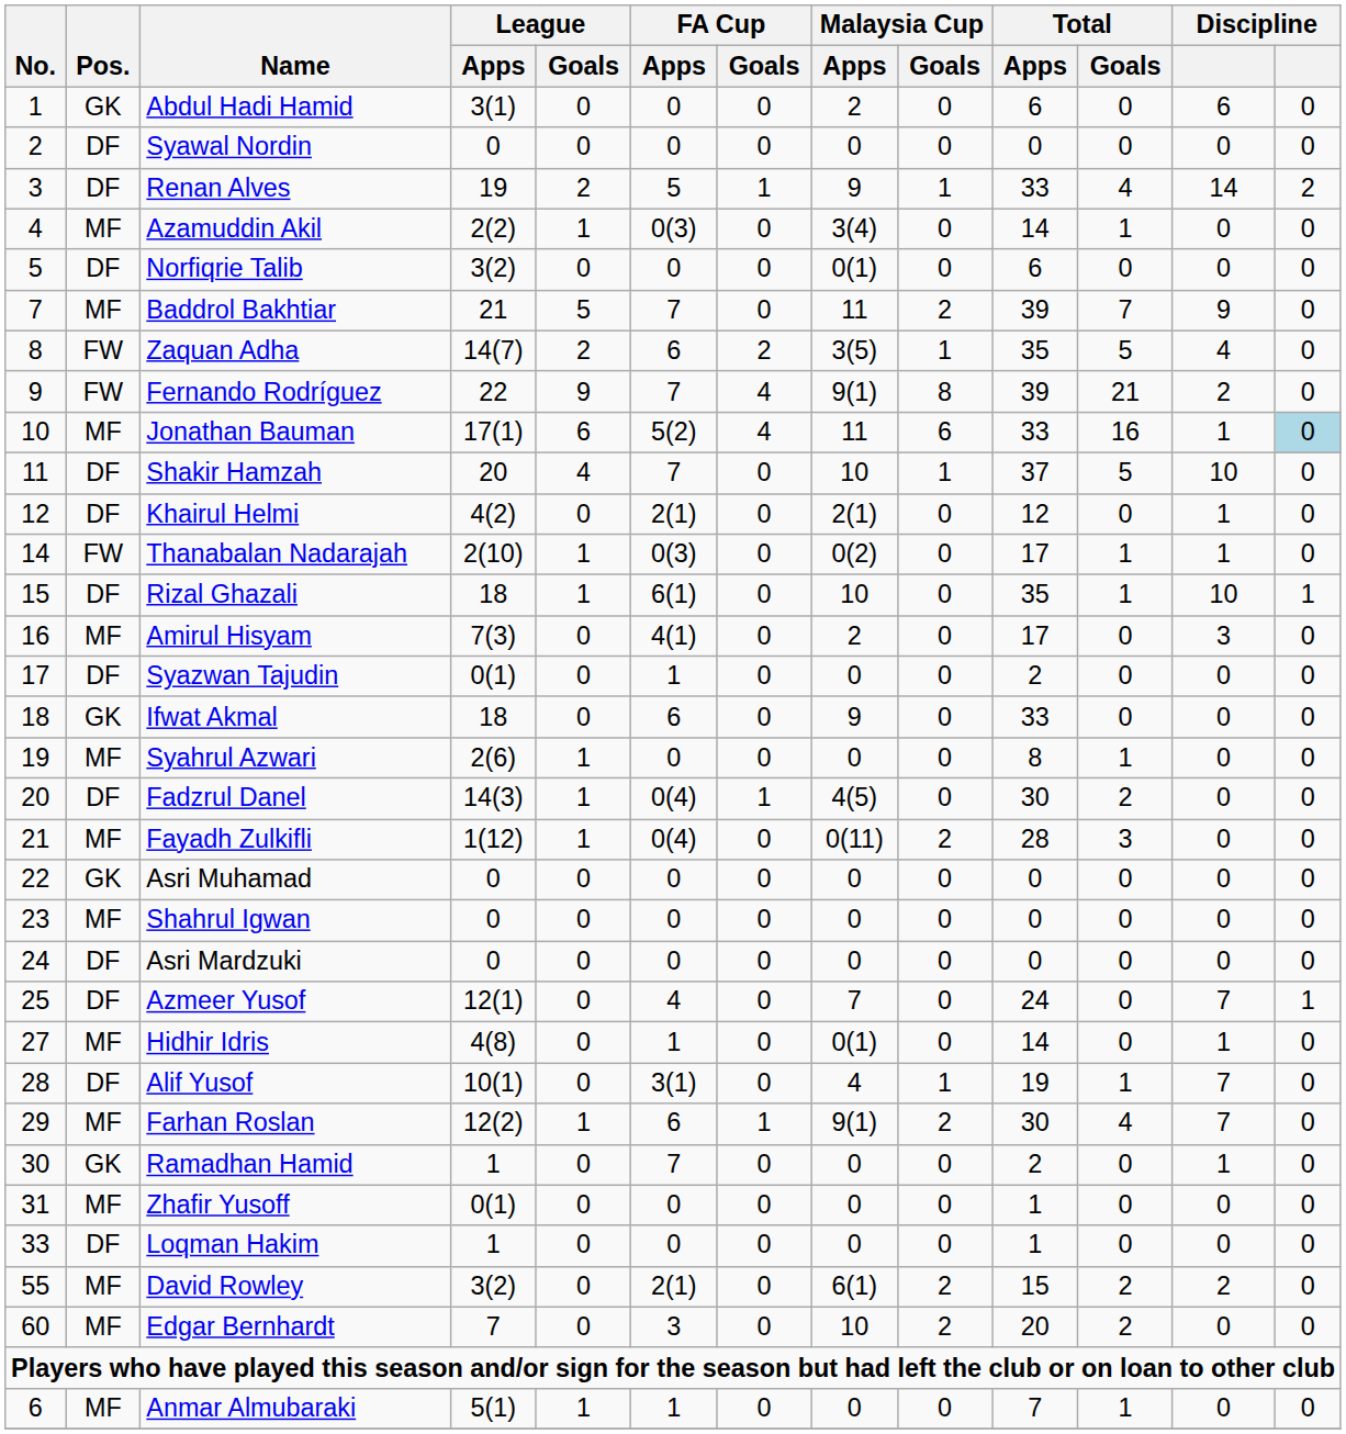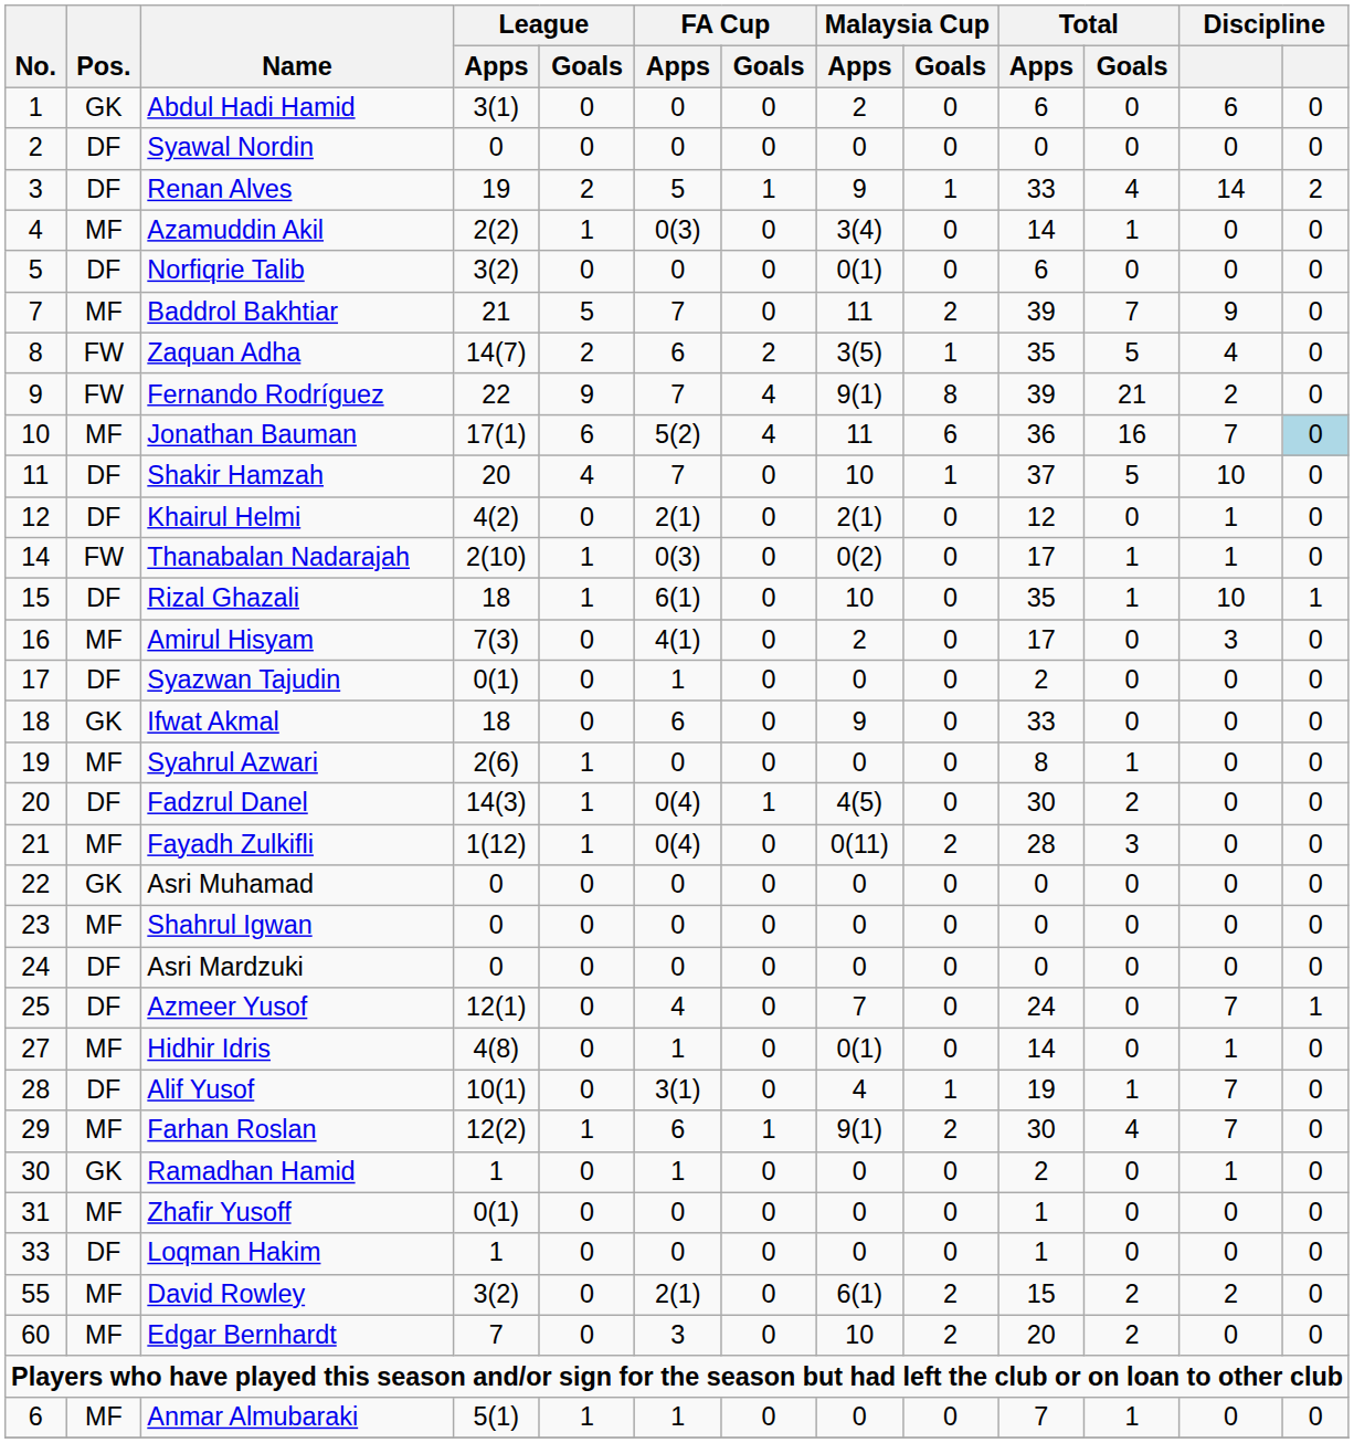 <table class="wikitable" style="text-align:center">
 <tr>
 <th rowspan="2" valign="bottom">No.</th>
 <th rowspan="2" valign="bottom">Pos.</th>
 <th rowspan="2" valign="bottom">Name</th>
 <th colspan="2" width="85">League</th>
 <th colspan="2" width="85">FA Cup</th>
 <th colspan="2" width="85">Malaysia Cup</th>
 <th colspan="2" width="85">Total</th>
 <th colspan="2" width="85">Discipline</th>
 </tr>
 <tr>
 <th>Apps</th>
 <th>Goals</th>
 <th>Apps</th>
 <th>Goals</th>
 <th>Apps</th>
 <th>Goals</th>
 <th>Apps</th>
 <th>Goals</th>
 <th></th>
 <th></th>
 </tr>
 <tr>
 <td>1</td>
 <td>GK</td>
 <td align="left"> <a href='#'>Abdul Hadi Hamid</a></td>
 <td>3(1)</td>
 <td>0</td>
 <td>0</td>
 <td>0</td>
 <td>2</td>
 <td>0</td>
 <td>6</td>
 <td>0</td>
 <td>6</td>
 <td>0</td>
 </tr>
 <tr>
 <td>2</td>
 <td>DF</td>
 <td align="left"> <a href='#'>Syawal Nordin</a></td>
 <td>0</td>
 <td>0</td>
 <td>0</td>
 <td>0</td>
 <td>0</td>
 <td>0</td>
 <td>0</td>
 <td>0</td>
 <td>0</td>
 <td>0</td>
 </tr>
 <tr>
 <td>3</td>
 <td>DF</td>
 <td align="left"> <a href='#'>Renan Alves</a></td>
 <td>19</td>
 <td>2</td>
 <td>5</td>
 <td>1</td>
 <td>9</td>
 <td>1</td>
 <td>33</td>
 <td>4</td>
 <td>14</td>
 <td>2</td>
 </tr>
 <tr>
 <td>4</td>
 <td>MF</td>
 <td align="left"> <a href='#'>Azamuddin Akil</a></td>
 <td>2(2)</td>
 <td>1</td>
 <td>0(3)</td>
 <td>0</td>
 <td>3(4)</td>
 <td>0</td>
 <td>14</td>
 <td>1</td>
 <td>0</td>
 <td>0</td>
 </tr>
 <tr>
 <td>5</td>
 <td>DF</td>
 <td align="left"> <a href='#'>Norfiqrie Talib</a></td>
 <td>3(2)</td>
 <td>0</td>
 <td>0</td>
 <td>0</td>
 <td>0(1)</td>
 <td>0</td>
 <td>6</td>
 <td>0</td>
 <td>0</td>
 <td>0</td>
 </tr>
 <tr>
 <td>7</td>
 <td>MF</td>
 <td align="left"> <a href='#'>Baddrol Bakhtiar</a></td>
 <td>21</td>
 <td>5</td>
 <td>7</td>
 <td>0</td>
 <td>11</td>
 <td>2</td>
 <td>39</td>
 <td>7</td>
 <td>9</td>
 <td>0</td>
 </tr>
 <tr>
 <td>8</td>
 <td>FW</td>
 <td align="left"> <a href='#'>Zaquan Adha</a></td>
 <td>14(7)</td>
 <td>2</td>
 <td>6</td>
 <td>2</td>
 <td>3(5)</td>
 <td>1</td>
 <td>35</td>
 <td>5</td>
 <td>4</td>
 <td>0</td>
 </tr>
 <tr>
 <td>9</td>
 <td>FW</td>
 <td align="left"> <a href='#'>Fernando Rodríguez</a></td>
 <td>22</td>
 <td>9</td>
 <td>7</td>
 <td>4</td>
 <td>9(1)</td>
 <td>8</td>
 <td>39</td>
 <td>21</td>
 <td>2</td>
 <td>0</td>
 </tr>
 <tr>
 <td>10</td>
 <td>MF</td>
 <td align="left"> <a href='#'>Jonathan Bauman</a></td>
 <td>17(1)</td>
 <td>6</td>
 <td>5(2)</td>
 <td>4</td>
 <td>11</td>
 <td>6</td>
-<td>33</td>
+<td>36</td>
 <td>16</td>
-<td>1</td>
+<td>7</td>
 <td style="background: lightblue;">0</td>
 </tr>
 <tr>
 <td>11</td>
 <td>DF</td>
 <td align="left"> <a href='#'>Shakir Hamzah</a></td>
 <td>20</td>
 <td>4</td>
 <td>7</td>
 <td>0</td>
 <td>10</td>
 <td>1</td>
 <td>37</td>
 <td>5</td>
 <td>10</td>
 <td>0</td>
 </tr>
 <tr>
 <td>12</td>
 <td>DF</td>
 <td align="left"> <a href='#'>Khairul Helmi</a></td>
 <td>4(2)</td>
 <td>0</td>
 <td>2(1)</td>
 <td>0</td>
 <td>2(1)</td>
 <td>0</td>
 <td>12</td>
 <td>0</td>
 <td>1</td>
 <td>0</td>
 </tr>
 <tr>
 <td>14</td>
 <td>FW</td>
 <td align="left"> <a href='#'>Thanabalan Nadarajah</a></td>
 <td>2(10)</td>
 <td>1</td>
 <td>0(3)</td>
 <td>0</td>
 <td>0(2)</td>
 <td>0</td>
 <td>17</td>
 <td>1</td>
 <td>1</td>
 <td>0</td>
 </tr>
 <tr>
 <td>15</td>
 <td>DF</td>
 <td align="left"> <a href='#'>Rizal Ghazali</a></td>
 <td>18</td>
 <td>1</td>
 <td>6(1)</td>
 <td>0</td>
 <td>10</td>
 <td>0</td>
 <td>35</td>
 <td>1</td>
 <td>10</td>
 <td>1</td>
 </tr>
 <tr>
 <td>16</td>
 <td>MF</td>
 <td align="left"> <a href='#'>Amirul Hisyam</a></td>
 <td>7(3)</td>
 <td>0</td>
 <td>4(1)</td>
 <td>0</td>
 <td>2</td>
 <td>0</td>
 <td>17</td>
 <td>0</td>
 <td>3</td>
 <td>0</td>
 </tr>
 <tr>
 <td>17</td>
 <td>DF</td>
 <td align="left"> <a href='#'>Syazwan Tajudin</a></td>
 <td>0(1)</td>
 <td>0</td>
 <td>1</td>
 <td>0</td>
 <td>0</td>
 <td>0</td>
 <td>2</td>
 <td>0</td>
 <td>0</td>
 <td>0</td>
 </tr>
 <tr>
 <td>18</td>
 <td>GK</td>
 <td align="left"> <a href='#'>Ifwat Akmal</a></td>
 <td>18</td>
 <td>0</td>
 <td>6</td>
 <td>0</td>
 <td>9</td>
 <td>0</td>
 <td>33</td>
 <td>0</td>
 <td>0</td>
 <td>0</td>
 </tr>
 <tr>
 <td>19</td>
 <td>MF</td>
 <td align="left"> <a href='#'>Syahrul Azwari</a></td>
 <td>2(6)</td>
 <td>1</td>
 <td>0</td>
 <td>0</td>
 <td>0</td>
 <td>0</td>
 <td>8</td>
 <td>1</td>
 <td>0</td>
 <td>0</td>
 </tr>
 <tr>
 <td>20</td>
 <td>DF</td>
 <td align="left"> <a href='#'>Fadzrul Danel</a></td>
 <td>14(3)</td>
 <td>1</td>
 <td>0(4)</td>
 <td>1</td>
 <td>4(5)</td>
 <td>0</td>
 <td>30</td>
 <td>2</td>
 <td>0</td>
 <td>0</td>
 </tr>
 <tr>
 <td>21</td>
 <td>MF</td>
 <td align="left"> <a href='#'>Fayadh Zulkifli</a></td>
 <td>1(12)</td>
 <td>1</td>
 <td>0(4)</td>
 <td>0</td>
 <td>0(11)</td>
 <td>2</td>
 <td>28</td>
 <td>3</td>
 <td>0</td>
 <td>0</td>
 </tr>
 <tr>
 <td>22</td>
 <td>GK</td>
 <td align="left"> Asri Muhamad</td>
 <td>0</td>
 <td>0</td>
 <td>0</td>
 <td>0</td>
 <td>0</td>
 <td>0</td>
 <td>0</td>
 <td>0</td>
 <td>0</td>
 <td>0</td>
 </tr>
 <tr>
 <td>23</td>
 <td>MF</td>
 <td align="left"> <a href='#'>Shahrul Igwan</a></td>
 <td>0</td>
 <td>0</td>
 <td>0</td>
 <td>0</td>
 <td>0</td>
 <td>0</td>
 <td>0</td>
 <td>0</td>
 <td>0</td>
 <td>0</td>
 </tr>
 <tr>
 <td>24</td>
 <td>DF</td>
 <td align="left"> Asri Mardzuki</td>
 <td>0</td>
 <td>0</td>
 <td>0</td>
 <td>0</td>
 <td>0</td>
 <td>0</td>
 <td>0</td>
 <td>0</td>
 <td>0</td>
 <td>0</td>
 </tr>
 <tr>
 <td>25</td>
 <td>DF</td>
 <td align="left"> <a href='#'>Azmeer Yusof</a></td>
 <td>12(1)</td>
 <td>0</td>
 <td>4</td>
 <td>0</td>
 <td>7</td>
 <td>0</td>
 <td>24</td>
 <td>0</td>
 <td>7</td>
 <td>1</td>
 </tr>
 <tr>
 <td>27</td>
 <td>MF</td>
 <td align="left"> <a href='#'>Hidhir Idris</a></td>
 <td>4(8)</td>
 <td>0</td>
 <td>1</td>
 <td>0</td>
 <td>0(1)</td>
 <td>0</td>
 <td>14</td>
 <td>0</td>
 <td>1</td>
 <td>0</td>
 </tr>
 <tr>
 <td>28</td>
 <td>DF</td>
 <td align="left"> <a href='#'>Alif Yusof</a></td>
 <td>10(1)</td>
 <td>0</td>
 <td>3(1)</td>
 <td>0</td>
 <td>4</td>
 <td>1</td>
 <td>19</td>
 <td>1</td>
 <td>7</td>
 <td>0</td>
 </tr>
 <tr>
 <td>29</td>
 <td>MF</td>
 <td align="left"> <a href='#'>Farhan Roslan</a></td>
 <td>12(2)</td>
 <td>1</td>
 <td>6</td>
 <td>1</td>
 <td>9(1)</td>
 <td>2</td>
 <td>30</td>
 <td>4</td>
 <td>7</td>
 <td>0</td>
 </tr>
 <tr>
 <td>30</td>
 <td>GK</td>
 <td align="left"> <a href='#'>Ramadhan Hamid</a></td>
 <td>1</td>
 <td>0</td>
-<td>7</td>
+<td>1</td>
 <td>0</td>
 <td>0</td>
 <td>0</td>
 <td>2</td>
 <td>0</td>
 <td>1</td>
 <td>0</td>
 </tr>
 <tr>
 <td>31</td>
 <td>MF</td>
 <td align="left"> <a href='#'>Zhafir Yusoff</a></td>
 <td>0(1)</td>
 <td>0</td>
 <td>0</td>
 <td>0</td>
 <td>0</td>
 <td>0</td>
 <td>1</td>
 <td>0</td>
 <td>0</td>
 <td>0</td>
 </tr>
 <tr>
 <td>33</td>
 <td>DF</td>
 <td align="left"> <a href='#'>Loqman Hakim</a></td>
 <td>1</td>
 <td>0</td>
 <td>0</td>
 <td>0</td>
 <td>0</td>
 <td>0</td>
 <td>1</td>
 <td>0</td>
 <td>0</td>
 <td>0</td>
 </tr>
 <tr>
 <td>55</td>
 <td>MF</td>
 <td align="left"> <a href='#'>David Rowley</a></td>
 <td>3(2)</td>
 <td>0</td>
 <td>2(1)</td>
 <td>0</td>
 <td>6(1)</td>
 <td>2</td>
 <td>15</td>
 <td>2</td>
 <td>2</td>
 <td>0</td>
 </tr>
 <tr>
 <td>60</td>
 <td>MF</td>
 <td align="left"> <a href='#'>Edgar Bernhardt</a></td>
 <td>7</td>
 <td>0</td>
 <td>3</td>
 <td>0</td>
 <td>10</td>
 <td>2</td>
 <td>20</td>
 <td>2</td>
 <td>0</td>
 <td>0</td>
 </tr>
 <tr>
 <td colspan="15"><strong>Players who have played this season and/or sign for the season but had left the club or on loan to other club</strong></td>
 </tr>
 <tr>
 <td>6</td>
 <td>MF</td>
 <td align="left"> <a href='#'>Anmar Almubaraki</a></td>
 <td>5(1)</td>
 <td>1</td>
 <td>1</td>
 <td>0</td>
 <td>0</td>
 <td>0</td>
 <td>7</td>
 <td>1</td>
 <td>0</td>
 <td>0</td>
 </tr>
 <tr>
 </tr>
 </table>
